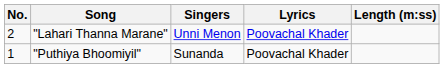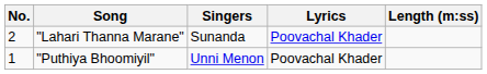 <table class="wikitable" style="font-size:95%;">
 <tr>
 <th>No.</th>
 <th>Song</th>
 <th>Singers</th>
 <th>Lyrics</th>
 <th>Length (m:ss)</th>
 </tr>
 <tr>
 <td>2</td>
 <td>"Lahari Thanna Marane"</td>
-<td><a href='#'>Unni Menon</a></td>
+<td>Sunanda</td>
 <td><a href='#'>Poovachal Khader</a></td>
 <td></td>
 </tr>
 <tr>
 <td>1</td>
 <td>"Puthiya Bhoomiyil"</td>
-<td>Sunanda</td>
+<td><a href='#'>Unni Menon</a></td>
 <td>Poovachal Khader</td>
 <td></td>
 </tr>
 </table>
